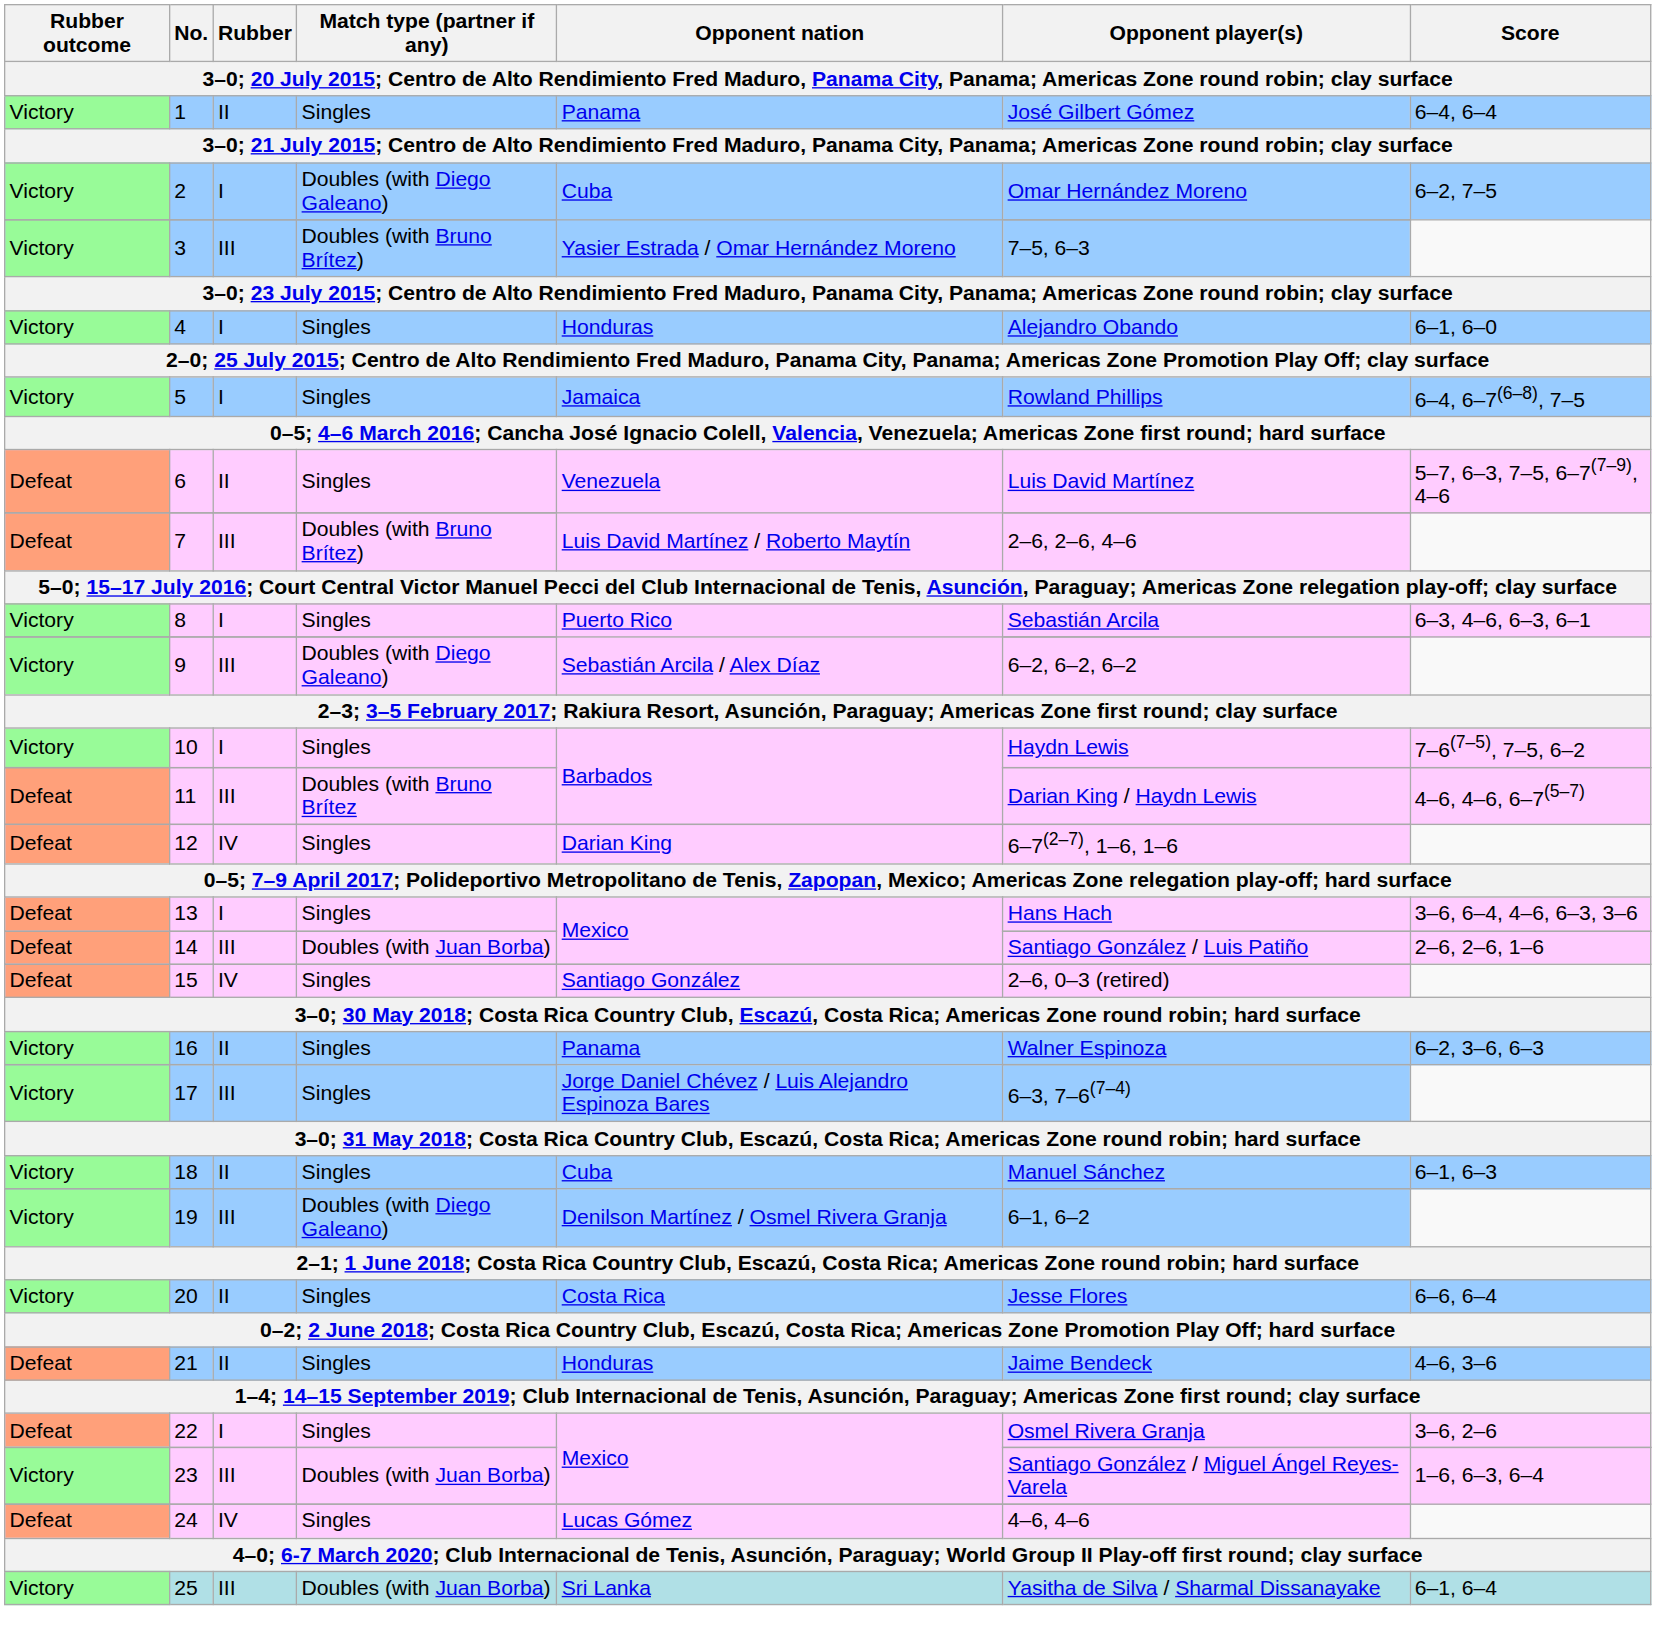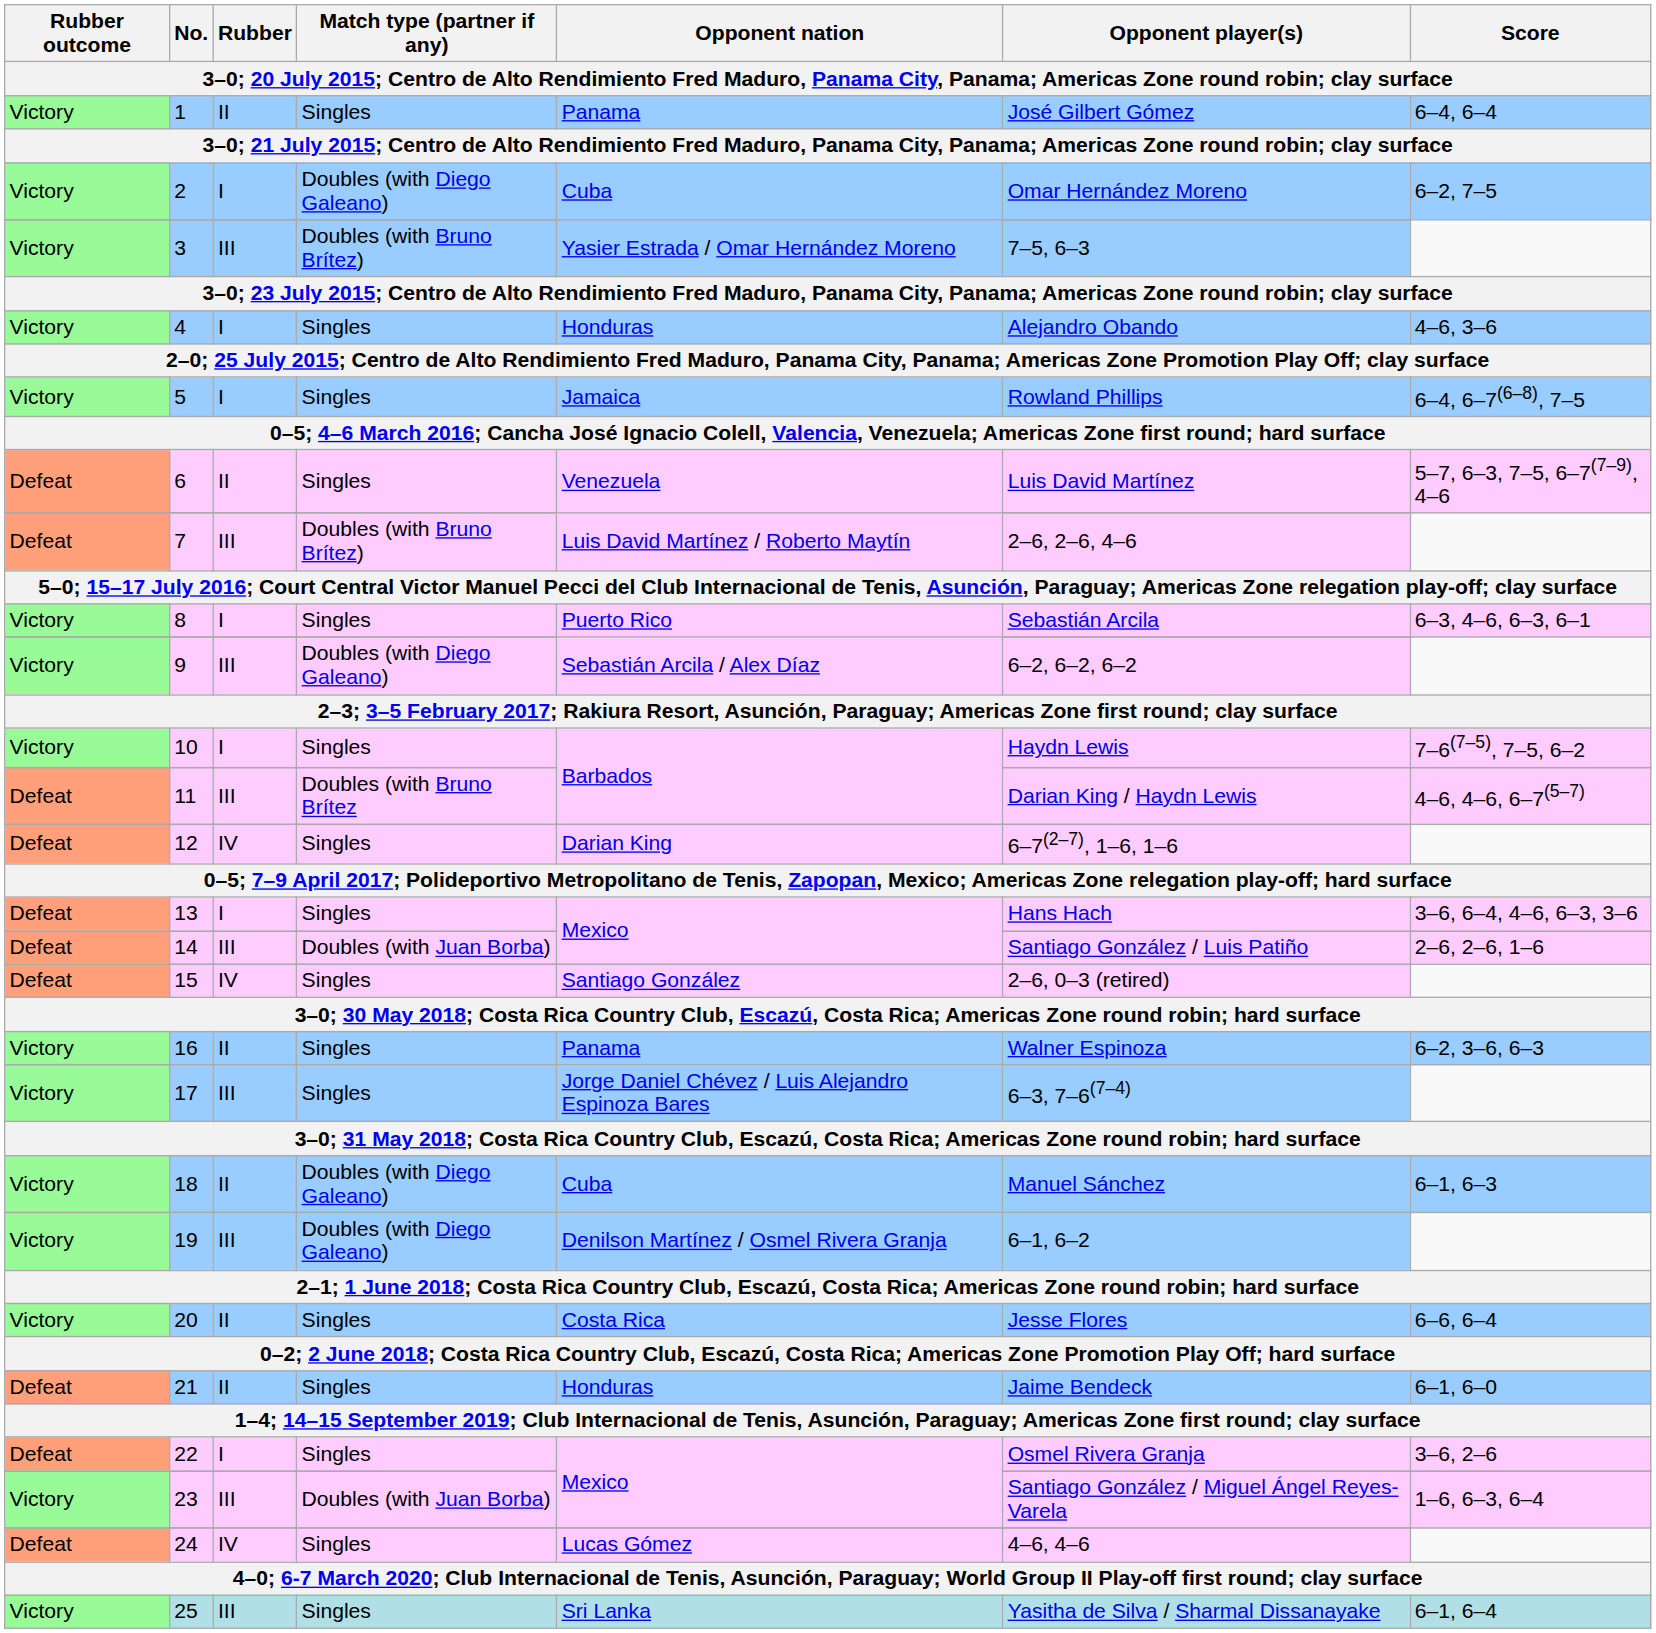 <table class=wikitable>
 <tr>
 <th>Rubber outcome</th>
 <th>No.</th>
 <th>Rubber</th>
 <th>Match type (partner if any)</th>
 <th>Opponent nation</th>
 <th>Opponent player(s)</th>
 <th>Score</th>
 </tr>
 <tr>
 <th colspan=7>3–0; <a href='#'>20 July 2015</a>; Centro de Alto Rendimiento Fred Maduro, <a href='#'>Panama City</a>, Panama; Americas Zone round robin; clay surface</th>
 </tr>
 <tr bgcolor=#99CCFF>
 <td bgcolor=98FB98>Victory</td>
 <td>1</td>
 <td>II</td>
 <td>Singles</td>
 <td> <a href='#'>Panama</a></td>
 <td><a href='#'>José Gilbert Gómez</a></td>
 <td>6–4, 6–4</td>
 </tr>
 <tr>
 <th colspan=7>3–0; <a href='#'>21 July 2015</a>; Centro de Alto Rendimiento Fred Maduro, Panama City, Panama; Americas Zone round robin; clay surface</th>
 </tr>
 <tr bgcolor=#99CCFF>
 <td bgcolor=98FB98>Victory</td>
 <td>2</td>
 <td>I</td>
 <td>Doubles (with <a href='#'>Diego Galeano</a>)</td>
 <td rowspan=2> <a href='#'>Cuba</a></td>
 <td><a href='#'>Omar Hernández Moreno</a></td>
 <td>6–2, 7–5</td>
 </tr>
 <tr>
 </tr>
 <tr bgcolor=#99CCFF>
 <td bgcolor=98FB98>Victory</td>
 <td>3</td>
 <td>III</td>
 <td>Doubles (with <a href='#'>Bruno Brítez</a>)</td>
 <td><a href='#'>Yasier Estrada</a> / <a href='#'>Omar Hernández Moreno</a></td>
 <td>7–5, 6–3</td>
 </tr>
 <tr>
 <th colspan=7>3–0; <a href='#'>23 July 2015</a>; Centro de Alto Rendimiento Fred Maduro, Panama City, Panama; Americas Zone round robin; clay surface</th>
 </tr>
 <tr bgcolor=#99CCFF>
 <td bgcolor=98FB98>Victory</td>
 <td>4</td>
 <td>I</td>
 <td>Singles</td>
 <td> <a href='#'>Honduras</a></td>
 <td><a href='#'>Alejandro Obando</a></td>
-<td>6–1, 6–0</td>
+<td>4–6, 3–6</td>
 </tr>
 <tr>
 <th colspan=7>2–0; <a href='#'>25 July 2015</a>; Centro de Alto Rendimiento Fred Maduro, Panama City, Panama; Americas Zone Promotion Play Off; clay surface</th>
 </tr>
 <tr bgcolor=#99CCFF>
 <td bgcolor=98FB98>Victory</td>
 <td>5</td>
 <td>I</td>
 <td>Singles</td>
 <td> <a href='#'>Jamaica</a></td>
 <td><a href='#'>Rowland Phillips</a></td>
 <td>6–4, 6–7<sup>(6–8)</sup>, 7–5</td>
 </tr>
 <tr>
 <th colspan=7>0–5; <a href='#'>4–6 March 2016</a>; Cancha José Ignacio Colell, <a href='#'>Valencia</a>, Venezuela; Americas Zone first round; hard surface</th>
 </tr>
 <tr bgcolor=#FFCCFF>
 <td bgcolor=FFA07A>Defeat</td>
 <td>6</td>
 <td>II</td>
 <td>Singles</td>
 <td rowspan=2> <a href='#'>Venezuela</a></td>
 <td><a href='#'>Luis David Martínez</a></td>
 <td>5–7, 6–3, 7–5, 6–7<sup>(7–9)</sup>, 4–6</td>
 </tr>
 <tr>
 </tr>
 <tr bgcolor=#FFCCFF>
 <td bgcolor=FFA07A>Defeat</td>
 <td>7</td>
 <td>III</td>
 <td>Doubles (with <a href='#'>Bruno Brítez</a>)</td>
 <td><a href='#'>Luis David Martínez</a> / <a href='#'>Roberto Maytín</a></td>
 <td>2–6, 2–6, 4–6</td>
 </tr>
 <tr>
 <th colspan=7>5–0; <a href='#'>15–17 July 2016</a>; Court Central Victor Manuel Pecci del Club Internacional de Tenis, <a href='#'>Asunción</a>, Paraguay; Americas Zone relegation play-off; clay surface</th>
 </tr>
 <tr bgcolor=#FFCCFF>
 <td bgcolor=98FB98>Victory</td>
 <td>8</td>
 <td>I</td>
 <td>Singles</td>
 <td rowspan=2> <a href='#'>Puerto Rico</a></td>
 <td><a href='#'>Sebastián Arcila</a></td>
 <td>6–3, 4–6, 6–3, 6–1</td>
 </tr>
 <tr>
 </tr>
 <tr bgcolor=#FFCCFF>
 <td bgcolor=98FB98>Victory</td>
 <td>9</td>
 <td>III</td>
 <td>Doubles (with <a href='#'>Diego Galeano</a>)</td>
 <td><a href='#'>Sebastián Arcila</a> / <a href='#'>Alex Díaz</a></td>
 <td>6–2, 6–2, 6–2</td>
 </tr>
 <tr>
 <th colspan=7>2–3; <a href='#'>3–5 February 2017</a>; Rakiura Resort, Asunción, Paraguay; Americas Zone first round; clay surface</th>
 </tr>
 <tr bgcolor=#FFCCFF>
 <td bgcolor=98FB98>Victory</td>
 <td>10</td>
 <td>I</td>
 <td>Singles</td>
 <td rowspan=3> <a href='#'>Barbados</a></td>
 <td><a href='#'>Haydn Lewis</a></td>
 <td>7–6<sup>(7–5)</sup>, 7–5, 6–2</td>
 </tr>
 <tr>
 </tr>
 <tr bgcolor=#FFCCFF>
 <td bgcolor=FFA07A>Defeat</td>
 <td>11</td>
 <td>III</td>
 <td>Doubles (with <a href='#'>Bruno Brítez</a></td>
 <td><a href='#'>Darian King</a> / <a href='#'>Haydn Lewis</a></td>
 <td>4–6, 4–6, 6–7<sup>(5–7)</sup></td>
 </tr>
 <tr>
 </tr>
 <tr bgcolor=#FFCCFF>
 <td bgcolor=FFA07A>Defeat</td>
 <td>12</td>
 <td>IV</td>
 <td>Singles</td>
 <td><a href='#'>Darian King</a></td>
 <td>6–7<sup>(2–7)</sup>, 1–6, 1–6</td>
 </tr>
 <tr>
 <th colspan=7>0–5; <a href='#'>7–9 April 2017</a>; Polideportivo Metropolitano de Tenis, <a href='#'>Zapopan</a>, Mexico; Americas Zone relegation play-off; hard surface</th>
 </tr>
 <tr bgcolor=#FFCCFF>
 <td bgcolor=FFA07A>Defeat</td>
 <td>13</td>
 <td>I</td>
 <td>Singles</td>
 <td rowspan=3> <a href='#'>Mexico</a></td>
 <td><a href='#'>Hans Hach</a></td>
 <td>3–6, 6–4, 4–6, 6–3, 3–6</td>
 </tr>
 <tr>
 </tr>
 <tr bgcolor=#FFCCFF>
 <td bgcolor=FFA07A>Defeat</td>
 <td>14</td>
 <td>III</td>
 <td>Doubles (with <a href='#'>Juan Borba</a>)</td>
 <td><a href='#'>Santiago González</a> / <a href='#'>Luis Patiño</a></td>
 <td>2–6, 2–6, 1–6</td>
 </tr>
 <tr>
 </tr>
 <tr bgcolor=#FFCCFF>
 <td bgcolor=FFA07A>Defeat</td>
 <td>15</td>
 <td>IV</td>
 <td>Singles</td>
 <td><a href='#'>Santiago González</a></td>
 <td>2–6, 0–3 (retired)</td>
 </tr>
 <tr>
 <th colspan=7>3–0; <a href='#'>30 May 2018</a>; Costa Rica Country Club, <a href='#'>Escazú</a>, Costa Rica; Americas Zone round robin; hard surface</th>
 </tr>
 <tr bgcolor=#99CCFF>
 <td bgcolor=98FB98>Victory</td>
 <td>16</td>
 <td>II</td>
 <td>Singles</td>
 <td rowspan=2> <a href='#'>Panama</a></td>
 <td><a href='#'>Walner Espinoza</a></td>
 <td>6–2, 3–6, 6–3</td>
 </tr>
 <tr>
 </tr>
 <tr bgcolor=#99CCFF>
 <td bgcolor=98FB98>Victory</td>
 <td>17</td>
 <td>III</td>
 <td>Singles</td>
 <td><a href='#'>Jorge Daniel Chévez</a> / <a href='#'>Luis Alejandro Espinoza Bares</a></td>
 <td>6–3, 7–6<sup>(7–4)</sup></td>
 </tr>
 <tr>
 <th colspan=7>3–0; <a href='#'>31 May 2018</a>; Costa Rica Country Club, Escazú, Costa Rica; Americas Zone round robin; hard surface</th>
 </tr>
 <tr bgcolor=#99CCFF>
 <td bgcolor=98FB98>Victory</td>
 <td>18</td>
 <td>II</td>
-<td>Singles</td>
+<td>Doubles (with <a href='#'>Diego Galeano</a>)</td>
 <td rowspan=2> <a href='#'>Cuba</a></td>
 <td><a href='#'>Manuel Sánchez</a></td>
 <td>6–1, 6–3</td>
 </tr>
 <tr>
 </tr>
 <tr bgcolor=#99CCFF>
 <td bgcolor=98FB98>Victory</td>
 <td>19</td>
 <td>III</td>
 <td>Doubles (with <a href='#'>Diego Galeano</a>)</td>
 <td><a href='#'>Denilson Martínez</a> / <a href='#'>Osmel Rivera Granja</a></td>
 <td>6–1, 6–2</td>
 </tr>
 <tr>
 <th colspan=7>2–1; <a href='#'>1 June 2018</a>; Costa Rica Country Club, Escazú, Costa Rica; Americas Zone round robin; hard surface</th>
 </tr>
 <tr bgcolor=#99CCFF>
 <td bgcolor=98FB98>Victory</td>
 <td>20</td>
 <td>II</td>
 <td>Singles</td>
 <td> <a href='#'>Costa Rica</a></td>
 <td><a href='#'>Jesse Flores</a></td>
 <td>6–6, 6–4</td>
 </tr>
 <tr>
 <th colspan=7>0–2; <a href='#'>2 June 2018</a>; Costa Rica Country Club, Escazú, Costa Rica; Americas Zone Promotion Play Off; hard surface</th>
 </tr>
 <tr bgcolor=#99CCFF>
 <td bgcolor=FFA07A>Defeat</td>
 <td>21</td>
 <td>II</td>
 <td>Singles</td>
 <td> <a href='#'>Honduras</a></td>
 <td><a href='#'>Jaime Bendeck</a></td>
-<td>4–6, 3–6</td>
+<td>6–1, 6–0</td>
 </tr>
 <tr>
 <th colspan=7>1–4; <a href='#'>14–15 September 2019</a>; Club Internacional de Tenis, Asunción, Paraguay; Americas Zone first round; clay surface</th>
 </tr>
 <tr bgcolor=#FFCCFF>
 <td bgcolor=FFA07A>Defeat</td>
 <td>22</td>
 <td>I</td>
 <td>Singles</td>
 <td rowspan=3> <a href='#'>Mexico</a></td>
 <td><a href='#'>Osmel Rivera Granja</a></td>
 <td>3–6, 2–6</td>
 </tr>
 <tr>
 </tr>
 <tr bgcolor=#FFCCFF>
 <td bgcolor=98FB98>Victory</td>
 <td>23</td>
 <td>III</td>
 <td>Doubles (with <a href='#'>Juan Borba</a>)</td>
 <td><a href='#'>Santiago González</a> / <a href='#'>Miguel Ángel Reyes-Varela</a></td>
 <td>1–6, 6–3, 6–4</td>
 </tr>
 <tr>
 </tr>
 <tr bgcolor=#FFCCFF>
 <td bgcolor=FFA07A>Defeat</td>
 <td>24</td>
 <td>IV</td>
 <td>Singles</td>
 <td><a href='#'>Lucas Gómez</a></td>
 <td>4–6, 4–6</td>
 </tr>
 <tr>
 <th colspan=7>4–0; <a href='#'>6-7 March 2020</a>; Club Internacional de Tenis, Asunción, Paraguay; World Group II Play-off first round; clay surface</th>
 </tr>
 <tr bgcolor=#B0E0E6>
 <td bgcolor=98FB98>Victory</td>
 <td>25</td>
 <td>III</td>
-<td>Doubles (with <a href='#'>Juan Borba</a>)</td>
+<td>Singles</td>
 <td> <a href='#'>Sri Lanka</a></td>
 <td><a href='#'>Yasitha de Silva</a> / <a href='#'>Sharmal Dissanayake</a></td>
 <td>6–1, 6–4</td>
 </tr>
 </table>
